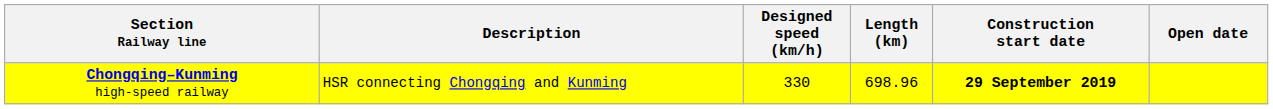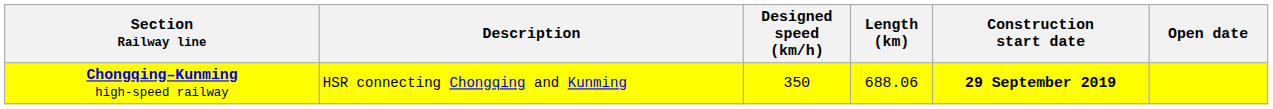 <table class="wikitable sortable" width=70% style="font-size:100%;text-align: center;">
 <tr>
 <th width="270"><strong>Section</strong> <br> <small> Railway line </small></th>
 <th><strong>Description</strong></th>
 <th><strong>Designed <br> speed <br> (km/h)</strong> <br></th>
 <th><strong>Length <br> (km)</strong> <br></th>
 <th><strong>Construction <br> start date</strong> <br></th>
 <th><strong>Open date</strong> <br></th>
 </tr>
 <tr style="background:#FFFF00">
 <td><strong><a href='#'>Chongqing–Kunming</a></strong> <br><small>high-speed railway </small></td>
 <td style="font-size:95%; text-align:left">HSR connecting <a href='#'>Chongqing</a> and <a href='#'>Kunming</a></td>
-<td>330</td>
-<td>698.96</td>
+<td>350</td>
+<td>688.06</td>
 <td><strong>29 September 2019</strong></td>
 <td></td>
 </tr>
 </table>
